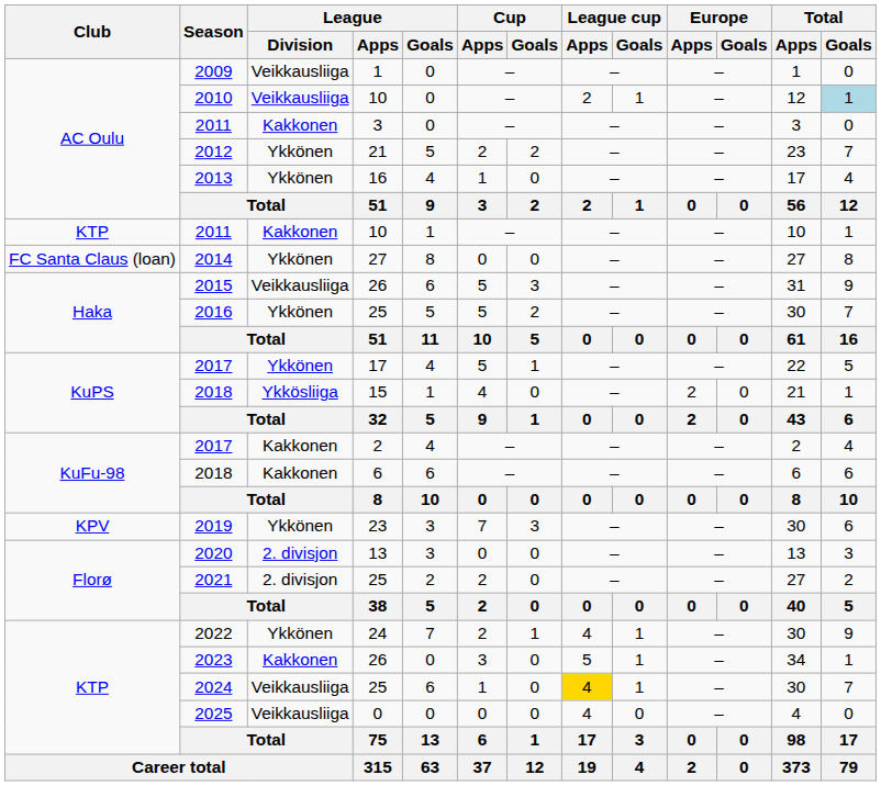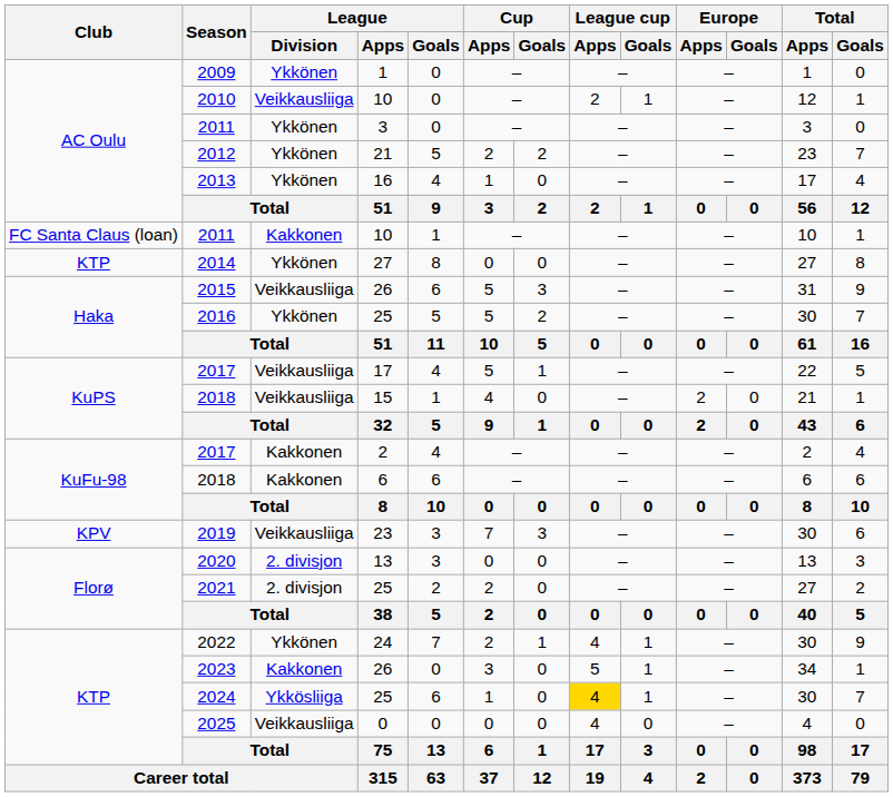 <table class="wikitable" style="text-align:center">
 <tr>
 <th rowspan="2">Club</th>
 <th rowspan="2">Season</th>
 <th colspan="3">League</th>
 <th colspan="2">Cup</th>
 <th colspan="2">League cup</th>
 <th colspan="2">Europe</th>
 <th colspan="2">Total</th>
 </tr>
 <tr>
 <th>Division</th>
 <th>Apps</th>
 <th>Goals</th>
 <th>Apps</th>
 <th>Goals</th>
 <th>Apps</th>
 <th>Goals</th>
 <th>Apps</th>
 <th>Goals</th>
 <th>Apps</th>
 <th>Goals</th>
 </tr>
 <tr>
 <td rowspan=6><a href='#'>AC Oulu</a></td>
 <td><a href='#'>2009</a></td>
-<td>Veikkausliiga</td>
+<td><a href='#'>Ykkönen</a></td>
 <td>1</td>
 <td>0</td>
 <td colspan=2>–</td>
 <td colspan=2>–</td>
 <td colspan=2>–</td>
 <td>1</td>
 <td>0</td>
 </tr>
 <tr>
 <td><a href='#'>2010</a></td>
 <td><a href='#'>Veikkausliiga</a></td>
 <td>10</td>
 <td>0</td>
 <td colspan=2>–</td>
 <td>2</td>
 <td>1</td>
 <td colspan=2>–</td>
 <td>12</td>
-<td style="background: lightblue;">1</td>
+<td>1</td>
 </tr>
 <tr>
 <td><a href='#'>2011</a></td>
-<td><a href='#'>Kakkonen</a></td>
+<td>Ykkönen</td>
 <td>3</td>
 <td>0</td>
 <td colspan=2>–</td>
 <td colspan=2>–</td>
 <td colspan=2>–</td>
 <td>3</td>
 <td>0</td>
 </tr>
 <tr>
 <td><a href='#'>2012</a></td>
 <td>Ykkönen</td>
 <td>21</td>
 <td>5</td>
 <td>2</td>
 <td>2</td>
 <td colspan=2>–</td>
 <td colspan=2>–</td>
 <td>23</td>
 <td>7</td>
 </tr>
 <tr>
 <td><a href='#'>2013</a></td>
 <td>Ykkönen</td>
 <td>16</td>
 <td>4</td>
 <td>1</td>
 <td>0</td>
 <td colspan=2>–</td>
 <td colspan=2>–</td>
 <td>17</td>
 <td>4</td>
 </tr>
 <tr>
 <th colspan=2>Total</th>
 <th>51</th>
 <th>9</th>
 <th>3</th>
 <th>2</th>
 <th>2</th>
 <th>1</th>
 <th>0</th>
 <th>0</th>
 <th>56</th>
 <th>12</th>
 </tr>
 <tr>
-<td><a href='#'>KTP</a></td>
+<td><a href='#'>FC Santa Claus</a> (loan)</td>
 <td><a href='#'>2011</a></td>
 <td><a href='#'>Kakkonen</a></td>
 <td>10</td>
 <td>1</td>
 <td colspan=2>–</td>
 <td colspan=2>–</td>
 <td colspan=2>–</td>
 <td>10</td>
 <td>1</td>
 </tr>
 <tr>
-<td><a href='#'>FC Santa Claus</a> (loan)</td>
+<td><a href='#'>KTP</a></td>
 <td><a href='#'>2014</a></td>
 <td>Ykkönen</td>
 <td>27</td>
 <td>8</td>
 <td>0</td>
 <td>0</td>
 <td colspan=2>–</td>
 <td colspan=2>–</td>
 <td>27</td>
 <td>8</td>
 </tr>
 <tr>
 <td rowspan=3><a href='#'>Haka</a></td>
 <td><a href='#'>2015</a></td>
 <td>Veikkausliiga</td>
 <td>26</td>
 <td>6</td>
 <td>5</td>
 <td>3</td>
 <td colspan=2>–</td>
 <td colspan=2>–</td>
 <td>31</td>
 <td>9</td>
 </tr>
 <tr>
 <td><a href='#'>2016</a></td>
 <td>Ykkönen</td>
 <td>25</td>
 <td>5</td>
 <td>5</td>
 <td>2</td>
 <td colspan=2>–</td>
 <td colspan=2>–</td>
 <td>30</td>
 <td>7</td>
 </tr>
 <tr>
 <th colspan=2>Total</th>
 <th>51</th>
 <th>11</th>
 <th>10</th>
 <th>5</th>
 <th>0</th>
 <th>0</th>
 <th>0</th>
 <th>0</th>
 <th>61</th>
 <th>16</th>
 </tr>
 <tr>
 <td rowspan=3><a href='#'>KuPS</a></td>
 <td><a href='#'>2017</a></td>
-<td><a href='#'>Ykkönen</a></td>
+<td>Veikkausliiga</td>
 <td>17</td>
 <td>4</td>
 <td>5</td>
 <td>1</td>
 <td colspan=2>–</td>
 <td colspan=2>–</td>
 <td>22</td>
 <td>5</td>
 </tr>
 <tr>
 <td><a href='#'>2018</a></td>
-<td><a href='#'>Ykkösliiga</a></td>
+<td>Veikkausliiga</td>
 <td>15</td>
 <td>1</td>
 <td>4</td>
 <td>0</td>
 <td colspan=2>–</td>
 <td>2</td>
 <td>0</td>
 <td>21</td>
 <td>1</td>
 </tr>
 <tr>
 <th colspan=2>Total</th>
 <th>32</th>
 <th>5</th>
 <th>9</th>
 <th>1</th>
 <th>0</th>
 <th>0</th>
 <th>2</th>
 <th>0</th>
 <th>43</th>
 <th>6</th>
 </tr>
 <tr>
 <td rowspan=3><a href='#'>KuFu-98</a></td>
 <td><a href='#'>2017</a></td>
 <td>Kakkonen</td>
 <td>2</td>
 <td>4</td>
 <td colspan=2>–</td>
 <td colspan=2>–</td>
 <td colspan=2>–</td>
 <td>2</td>
 <td>4</td>
 </tr>
 <tr>
 <td>2018</td>
 <td>Kakkonen</td>
 <td>6</td>
 <td>6</td>
 <td colspan=2>–</td>
 <td colspan=2>–</td>
 <td colspan=2>–</td>
 <td>6</td>
 <td>6</td>
 </tr>
 <tr>
 <th colspan=2>Total</th>
 <th>8</th>
 <th>10</th>
 <th>0</th>
 <th>0</th>
 <th>0</th>
 <th>0</th>
 <th>0</th>
 <th>0</th>
 <th>8</th>
 <th>10</th>
 </tr>
 <tr>
 <td><a href='#'>KPV</a></td>
 <td><a href='#'>2019</a></td>
-<td>Ykkönen</td>
+<td>Veikkausliiga</td>
 <td>23</td>
 <td>3</td>
 <td>7</td>
 <td>3</td>
 <td colspan=2>–</td>
 <td colspan=2>–</td>
 <td>30</td>
 <td>6</td>
 </tr>
 <tr>
 <td rowspan=3><a href='#'>Florø</a></td>
 <td><a href='#'>2020</a></td>
 <td><a href='#'>2. divisjon</a></td>
 <td>13</td>
 <td>3</td>
 <td>0</td>
 <td>0</td>
 <td colspan=2>–</td>
 <td colspan=2>–</td>
 <td>13</td>
 <td>3</td>
 </tr>
 <tr>
 <td><a href='#'>2021</a></td>
 <td>2. divisjon</td>
 <td>25</td>
 <td>2</td>
 <td>2</td>
 <td>0</td>
 <td colspan=2>–</td>
 <td colspan=2>–</td>
 <td>27</td>
 <td>2</td>
 </tr>
 <tr>
 <th colspan=2>Total</th>
 <th>38</th>
 <th>5</th>
 <th>2</th>
 <th>0</th>
 <th>0</th>
 <th>0</th>
 <th>0</th>
 <th>0</th>
 <th>40</th>
 <th>5</th>
 </tr>
 <tr>
 <td rowspan=5><a href='#'>KTP</a></td>
 <td>2022</td>
 <td>Ykkönen</td>
 <td>24</td>
 <td>7</td>
 <td>2</td>
 <td>1</td>
 <td>4</td>
 <td>1</td>
 <td colspan=2>–</td>
 <td>30</td>
 <td>9</td>
 </tr>
 <tr>
 <td><a href='#'>2023</a></td>
 <td><a href='#'>Kakkonen</a></td>
 <td>26</td>
 <td>0</td>
 <td>3</td>
 <td>0</td>
 <td>5</td>
 <td>1</td>
 <td colspan=2>–</td>
 <td>34</td>
 <td>1</td>
 </tr>
 <tr>
 <td><a href='#'>2024</a></td>
-<td>Veikkausliiga</td>
+<td><a href='#'>Ykkösliiga</a></td>
 <td>25</td>
 <td>6</td>
 <td>1</td>
 <td>0</td>
 <td style="background: gold;">4</td>
 <td>1</td>
 <td colspan=2>–</td>
 <td>30</td>
 <td>7</td>
 </tr>
 <tr>
 <td><a href='#'>2025</a></td>
 <td>Veikkausliiga</td>
 <td>0</td>
 <td>0</td>
 <td>0</td>
 <td>0</td>
 <td>4</td>
 <td>0</td>
 <td colspan=2>–</td>
 <td>4</td>
 <td>0</td>
 </tr>
 <tr>
 <th colspan=2>Total</th>
 <th>75</th>
 <th>13</th>
 <th>6</th>
 <th>1</th>
 <th>17</th>
 <th>3</th>
 <th>0</th>
 <th>0</th>
 <th>98</th>
 <th>17</th>
 </tr>
 <tr>
 <th colspan="3">Career total</th>
 <th>315</th>
 <th>63</th>
 <th>37</th>
 <th>12</th>
 <th>19</th>
 <th>4</th>
 <th>2</th>
 <th>0</th>
 <th>373</th>
 <th>79</th>
 </tr>
 </table>
